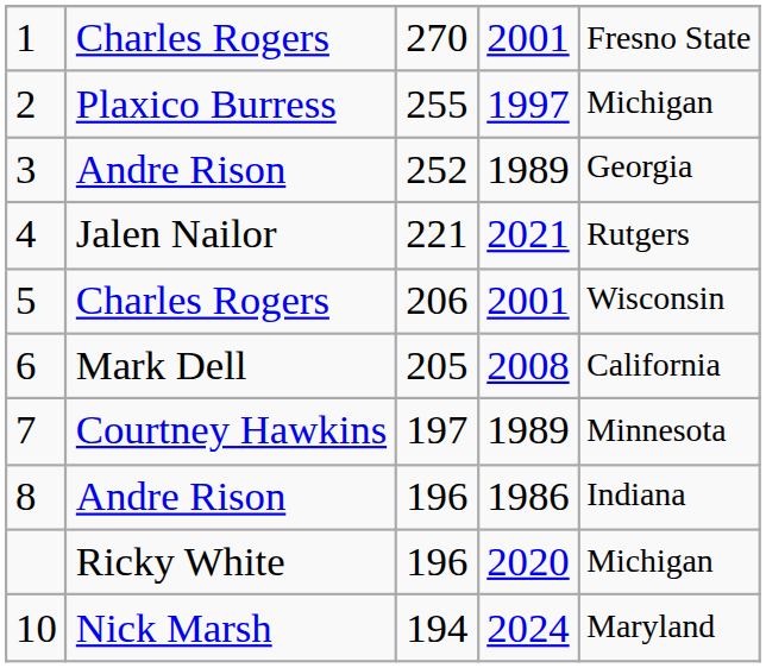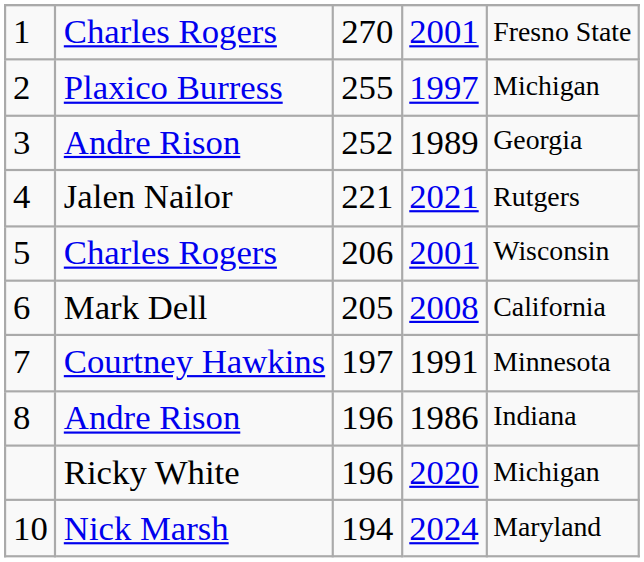 <table class="wikitable">
 <tr>
 </tr>
 <tr>
 <td>1</td>
 <td><a href='#'>Charles Rogers</a></td>
 <td>270</td>
 <td><a href='#'>2001</a></td>
 <td style="font-size:80%;">Fresno State</td>
 </tr>
 <tr>
 <td>2</td>
 <td><a href='#'>Plaxico Burress</a></td>
 <td>255</td>
 <td><a href='#'>1997</a></td>
 <td style="font-size:80%;">Michigan</td>
 </tr>
 <tr>
 <td>3</td>
 <td><a href='#'>Andre Rison</a></td>
 <td>252</td>
 <td>1989</td>
 <td style="font-size:80%;">Georgia</td>
 </tr>
 <tr>
 <td>4</td>
 <td>Jalen Nailor</td>
 <td>221</td>
 <td><a href='#'>2021</a></td>
 <td style="font-size:80%;">Rutgers</td>
 </tr>
 <tr>
 <td>5</td>
 <td><a href='#'>Charles Rogers</a></td>
 <td>206</td>
 <td><a href='#'>2001</a></td>
 <td style="font-size:80%;">Wisconsin</td>
 </tr>
 <tr>
 <td>6</td>
 <td>Mark Dell</td>
 <td>205</td>
 <td><a href='#'>2008</a></td>
 <td style="font-size:80%;">California</td>
 </tr>
 <tr>
 <td>7</td>
 <td><a href='#'>Courtney Hawkins</a></td>
 <td>197</td>
-<td>1989</td>
+<td>1991</td>
 <td style="font-size:80%;">Minnesota</td>
 </tr>
 <tr>
 <td>8</td>
 <td><a href='#'>Andre Rison</a></td>
 <td>196</td>
 <td>1986</td>
 <td style="font-size:80%;">Indiana</td>
 </tr>
 <tr>
 <td></td>
 <td>Ricky White</td>
 <td>196</td>
 <td><a href='#'>2020</a></td>
 <td style="font-size:80%;">Michigan</td>
 </tr>
 <tr>
 <td>10</td>
 <td><a href='#'>Nick Marsh</a></td>
 <td>194</td>
 <td><a href='#'>2024</a></td>
 <td style="font-size:80%;">Maryland</td>
 </tr>
 </table>
